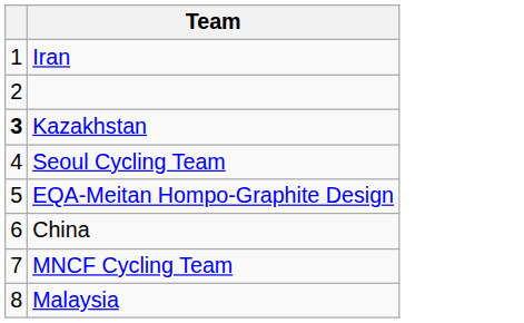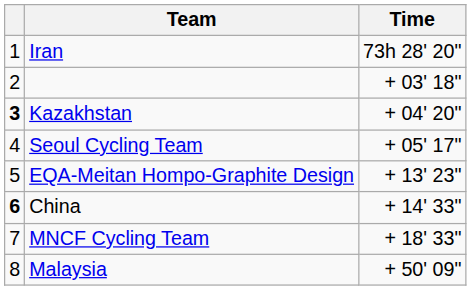 <table class=wikitable>
 <tr>
 <th></th>
 <th>Team</th>
+<th>Time</th>
 </tr>
 <tr>
 <td>1</td>
 <td><a href='#'>Iran</a></td>
+<td align=right>73h 28' 20"</td>
 </tr>
 <tr>
 <td>2</td>
 <td></td>
+<td align=right>+ 03' 18"</td>
 </tr>
 <tr>
 <td><strong>3</strong></td>
 <td><a href='#'>Kazakhstan</a></td>
+<td align=right>+ 04' 20"</td>
 </tr>
 <tr>
 <td>4</td>
 <td><a href='#'>Seoul Cycling Team</a></td>
+<td align=right>+ 05' 17"</td>
 </tr>
 <tr>
 <td>5</td>
 <td><a href='#'>EQA-Meitan Hompo-Graphite Design</a></td>
+<td align=right>+ 13' 23"</td>
 </tr>
 <tr>
-<td>6</td>
+<td><strong>6</strong></td>
 <td>China</td>
+<td align=right>+ 14' 33"</td>
 </tr>
 <tr>
 <td>7</td>
 <td><a href='#'>MNCF Cycling Team</a></td>
+<td align=right>+ 18' 33"</td>
 </tr>
 <tr>
 <td>8</td>
 <td><a href='#'>Malaysia</a></td>
+<td align=right>+ 50' 09"</td>
 </tr>
 </table>
